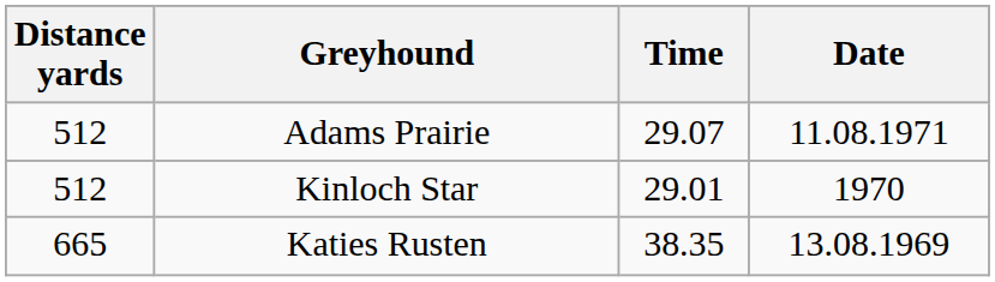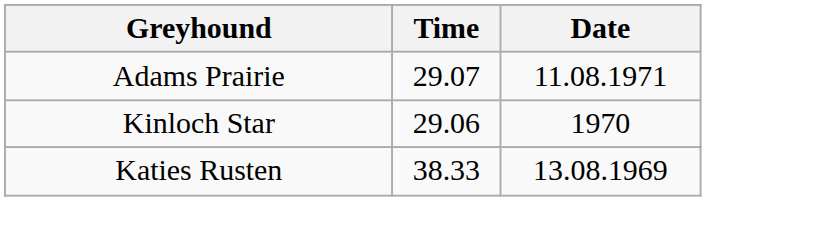 <table class="wikitable" style="font-size: 100%">
 <tr>
-<th width=50>Distance <br>yards</th>
 <th width=200>Greyhound</th>
 <th width=50>Time</th>
 <th width=100>Date</th>
 </tr>
 <tr align=center>
-<td>512</td>
 <td>Adams Prairie</td>
 <td>29.07</td>
 <td>11.08.1971</td>
 </tr>
 <tr align=center>
-<td>512</td>
 <td>Kinloch Star</td>
-<td>29.01</td>
+<td>29.06</td>
 <td>1970</td>
 </tr>
 <tr align=center>
-<td>665</td>
 <td>Katies Rusten</td>
-<td>38.35</td>
+<td>38.33</td>
 <td>13.08.1969</td>
 </tr>
 </table>
